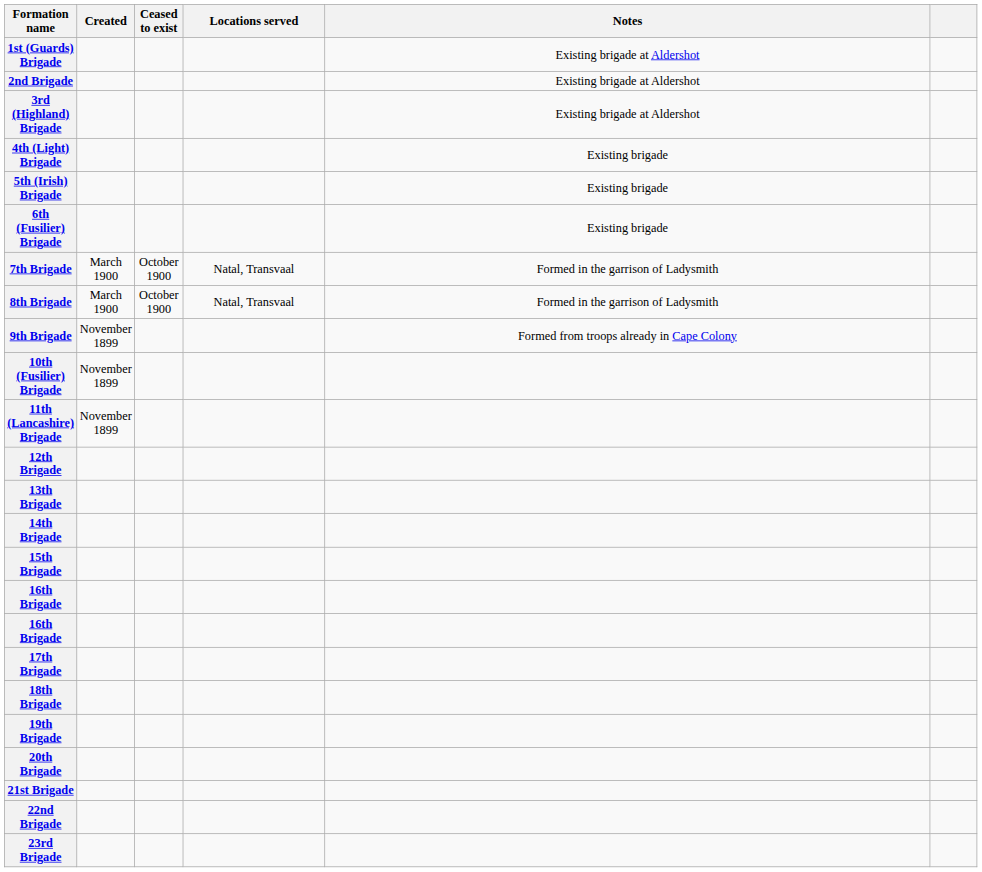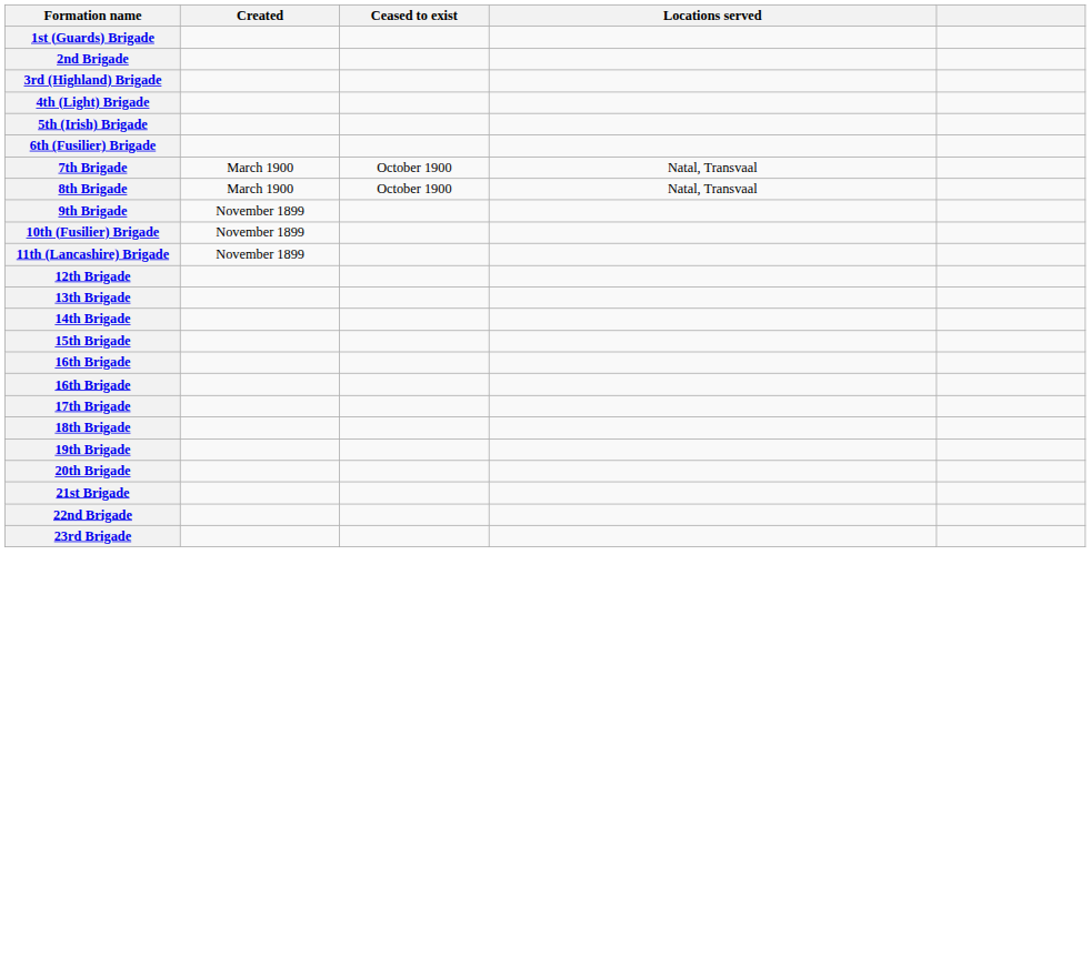 <table class="wikitable sortable plainrowheaders" style="text-align: left; border-spacing: 2px; border: 1px solid darkgray; width: 100%;">
 <tr>
 <th width="5%" scope="col">Formation name</th>
 <th width=5% scope="col">Created</th>
 <th width=5% scope="col">Ceased to exist</th>
 <th class=unsortable width=15% scope="col">Locations served</th>
-<th class=unsortable width=65% scope="col">Notes</th>
 <th class=unsortable width=5% scope="col"></th>
 </tr>
 <tr>
 <th scope="row" style="text-align:center;"><a href='#'>1st (Guards) Brigade</a></th>
 <td align="center"></td>
 <td align="center"></td>
 <td align="center"></td>
-<td align="center">Existing brigade at <a href='#'>Aldershot</a></td>
 <td align="center"></td>
 </tr>
 <tr>
 <th scope="row" style="text-align:center;"><a href='#'>2nd  Brigade</a></th>
 <td align="center"></td>
 <td align="center"></td>
 <td align="center"></td>
-<td align="center">Existing brigade at Aldershot</td>
 <td align="center"></td>
 </tr>
 <tr>
 <th scope="row" style="text-align:center;"><a href='#'>3rd (Highland) Brigade</a></th>
 <td align="center"></td>
 <td align="center"></td>
 <td align="center"></td>
-<td align="center">Existing brigade at Aldershot</td>
 <td align="center"></td>
 </tr>
 <tr>
 <th scope="row" style="text-align:center;"><a href='#'>4th (Light) Brigade</a></th>
 <td align="center"></td>
 <td align="center"></td>
 <td align="center"></td>
-<td align="center">Existing brigade</td>
 <td align="center"></td>
 </tr>
 <tr>
 <th scope="row" style="text-align:center;"><a href='#'>5th (Irish) Brigade</a></th>
 <td align="center"></td>
 <td align="center"></td>
 <td align="center"></td>
-<td align="center">Existing brigade</td>
 <td align="center"></td>
 </tr>
 <tr>
 <th scope="row" style="text-align:center;"><a href='#'>6th (Fusilier) Brigade</a></th>
 <td align="center"></td>
 <td align="center"></td>
 <td align="center"></td>
-<td align="center">Existing brigade</td>
 <td align="center"></td>
 </tr>
 <tr>
 <th scope="row" style="text-align:center;"><a href='#'>7th Brigade</a></th>
 <td align="center">March 1900</td>
 <td align="center">October 1900</td>
 <td align="center">Natal, Transvaal</td>
-<td align="center">Formed in the garrison of Ladysmith</td>
 <td align="center"></td>
 </tr>
 <tr>
 <th scope="row" style="text-align:center;"><a href='#'>8th Brigade</a></th>
 <td align="center">March 1900</td>
 <td align="center">October 1900</td>
 <td align="center">Natal, Transvaal</td>
-<td align="center">Formed in the garrison of Ladysmith</td>
 <td align="center"></td>
 </tr>
 <tr>
 <th scope="row" style="text-align:center;"><a href='#'>9th Brigade</a></th>
 <td align="center">November 1899</td>
 <td align="center"></td>
 <td align="center"></td>
-<td align="center">Formed from troops already in <a href='#'>Cape Colony</a></td>
 <td align="center"></td>
 </tr>
 <tr>
 <th scope="row" style="text-align:center;"><a href='#'>10th (Fusilier) Brigade</a></th>
 <td align="center">November 1899</td>
-<td align="center"></td>
 <td align="center"></td>
 <td align="center"></td>
 <td align="center"></td>
 </tr>
 <tr>
 <th scope="row" style="text-align:center;"><a href='#'>11th (Lancashire) Brigade</a></th>
 <td align="center">November 1899</td>
 <td align="center"></td>
 <td align="center"></td>
 <td align="center"></td>
-<td align="center"></td>
 </tr>
 <tr>
 <th scope="row" style="text-align:center;"><a href='#'>12th Brigade</a></th>
-<td align="center"></td>
 <td align="center"></td>
 <td align="center"></td>
 <td align="center"></td>
 <td align="center"></td>
 </tr>
 <tr>
 <th scope="row" style="text-align:center;"><a href='#'>13th Brigade</a></th>
 <td align="center"></td>
 <td align="center"></td>
 <td align="center"></td>
 <td align="center"></td>
-<td align="center"></td>
 </tr>
 <tr>
 <th scope="row" style="text-align:center;"><a href='#'>14th Brigade</a></th>
-<td align="center"></td>
 <td align="center"></td>
 <td align="center"></td>
 <td align="center"></td>
 <td align="center"></td>
 </tr>
 <tr>
 <th scope="row" style="text-align:center;"><a href='#'>15th Brigade</a></th>
 <td align="center"></td>
 <td align="center"></td>
 <td align="center"></td>
 <td align="center"></td>
-<td align="center"></td>
 </tr>
 <tr>
 <th scope="row" style="text-align:center;"><a href='#'>16th Brigade</a></th>
-<td align="center"></td>
 <td align="center"></td>
 <td align="center"></td>
 <td align="center"></td>
 <td align="center"></td>
 </tr>
 <tr>
 <th scope="row" style="text-align:center;"><a href='#'>16th Brigade</a></th>
 <td align="center"></td>
 <td align="center"></td>
 <td align="center"></td>
 <td align="center"></td>
-<td align="center"></td>
 </tr>
 <tr>
 <th scope="row" style="text-align:center;"><a href='#'>17th Brigade</a></th>
-<td align="center"></td>
 <td align="center"></td>
 <td align="center"></td>
 <td align="center"></td>
 <td align="center"></td>
 </tr>
 <tr>
 <th scope="row" style="text-align:center;"><a href='#'>18th Brigade</a></th>
 <td align="center"></td>
 <td align="center"></td>
 <td align="center"></td>
 <td align="center"></td>
-<td align="center"></td>
 </tr>
 <tr>
 <th scope="row" style="text-align:center;"><a href='#'>19th Brigade</a></th>
-<td align="center"></td>
 <td align="center"></td>
 <td align="center"></td>
 <td align="center"></td>
 <td align="center"></td>
 </tr>
 <tr>
 <th scope="row" style="text-align:center;"><a href='#'>20th Brigade</a></th>
 <td align="center"></td>
 <td align="center"></td>
 <td align="center"></td>
 <td align="center"></td>
-<td align="center"></td>
 </tr>
 <tr>
 <th scope="row" style="text-align:center;"><a href='#'>21st Brigade</a></th>
-<td align="center"></td>
 <td align="center"></td>
 <td align="center"></td>
 <td align="center"></td>
 <td align="center"></td>
 </tr>
 <tr>
 <th scope="row" style="text-align:center;"><a href='#'>22nd Brigade</a></th>
 <td align="center"></td>
 <td align="center"></td>
 <td align="center"></td>
 <td align="center"></td>
-<td align="center"></td>
 </tr>
 <tr>
 <th scope="row" style="text-align:center;"><a href='#'>23rd Brigade</a></th>
 <td align="center"></td>
 <td align="center"></td>
 <td align="center"></td>
 <td align="center"></td>
-<td align="center"></td>
 </tr>
 </table>
